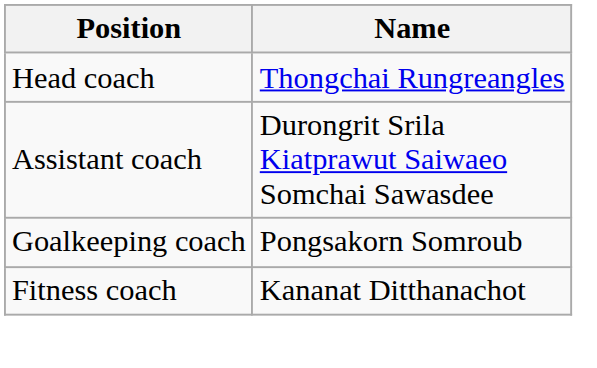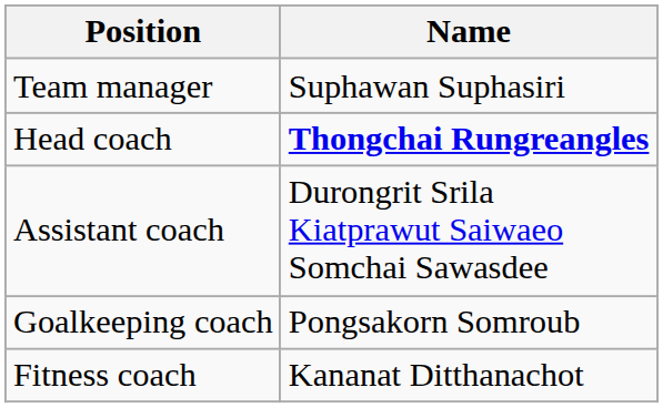 <table class="wikitable">
 <tr>
 <th>Position</th>
 <th>Name</th>
 </tr>
 <tr>
+<td>Team manager</td>
+<td> Suphawan Suphasiri</td>
+</tr>
+<tr>
 <td>Head coach</td>
-<td> <a href='#'>Thongchai Rungreangles</a></td>
+<td><strong> <a href='#'>Thongchai Rungreangles</a></strong></td>
 </tr>
 <tr>
 <td>Assistant coach</td>
 <td> Durongrit Srila <br>  <a href='#'>Kiatprawut Saiwaeo</a> <br>  Somchai Sawasdee</td>
 </tr>
 <tr>
 <td>Goalkeeping coach</td>
 <td> Pongsakorn Somroub</td>
 </tr>
 <tr>
 <td>Fitness coach</td>
 <td> Kananat Ditthanachot</td>
 </tr>
 </table>
